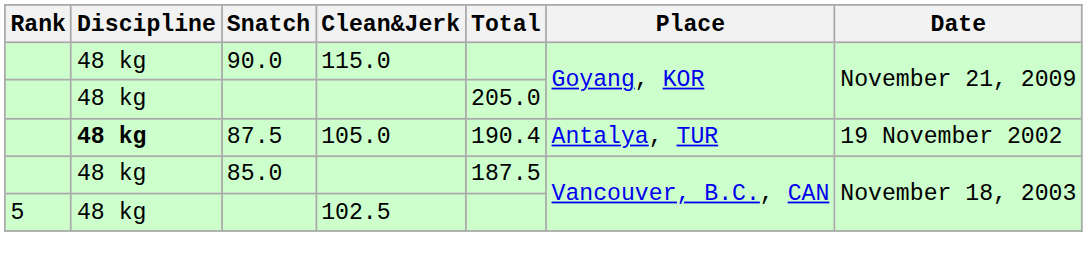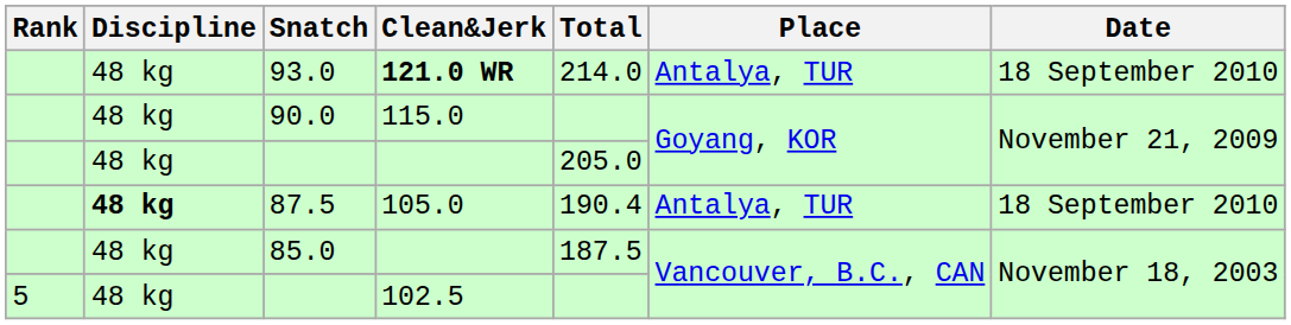 <table class="wikitable">
 <tr>
 <th>Rank</th>
 <th>Discipline</th>
 <th>Snatch</th>
 <th>Clean&Jerk</th>
 <th>Total</th>
 <th>Place</th>
 <th>Date</th>
+</tr>
+<tr bgcolor=#CCFFCC>
+<td></td>
+<td>48 kg</td>
+<td>93.0</td>
+<td><strong>121.0 WR</strong></td>
+<td>214.0</td>
+<td><a href='#'>Antalya</a>, <a href='#'>TUR</a></td>
+<td>18 September 2010</td>
 </tr>
 <tr bgcolor=#CCFFCC>
 <td></td>
 <td>48 kg</td>
 <td>90.0</td>
 <td>115.0</td>
 <td></td>
 <td rowspan=2><a href='#'>Goyang</a>, <a href='#'>KOR</a></td>
 <td rowspan=2>November 21, 2009</td>
 </tr>
 <tr bgcolor=#CCFFCC>
 <td></td>
 <td>48 kg</td>
 <td></td>
 <td></td>
 <td>205.0</td>
 </tr>
 <tr bgcolor=#CCFFCC>
 <td></td>
 <td><strong>48 kg</strong></td>
 <td>87.5</td>
 <td>105.0</td>
 <td>190.4</td>
 <td><a href='#'>Antalya</a>, <a href='#'>TUR</a></td>
-<td>19 November 2002</td>
+<td>18 September 2010</td>
 </tr>
 <tr bgcolor=#CCFFCC>
 <td></td>
 <td>48 kg</td>
 <td>85.0</td>
 <td></td>
 <td>187.5</td>
 <td rowspan=2><a href='#'>Vancouver, B.C.</a>, <a href='#'>CAN</a></td>
 <td rowspan=2>November 18, 2003</td>
 </tr>
 <tr bgcolor=#CCFFCC>
 <td>5</td>
 <td>48 kg</td>
 <td></td>
 <td>102.5</td>
 <td></td>
 </tr>
 </table>
